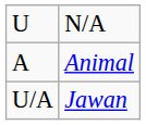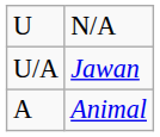 <table class="wikitable sortable" style="margin:auto; margin:auto;">
 <tr>
 <td>U</td>
 <td>N/A</td>
 </tr>
 <tr>
+<td>U/A</td>
+<td><em><a href='#'>Jawan</a></em></td>
+</tr>
+<tr>
 <td>A</td>
 <td><em><a href='#'>Animal</a></em></td>
 </tr>
-<tr>
-<td>U/A</td>
-<td><em><a href='#'>Jawan</a></em></td>
-</tr>
 </table>
